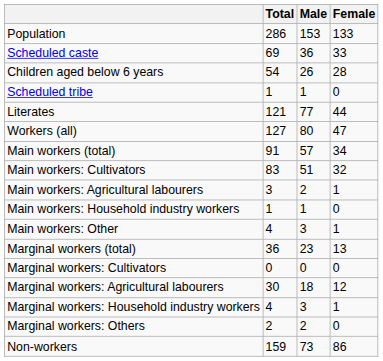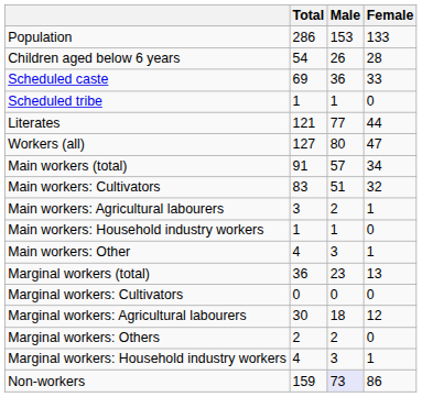 <table class="wikitable sortable">
 <tr>
 <th></th>
 <th>Total</th>
 <th>Male</th>
 <th>Female</th>
 </tr>
 <tr>
 <td>Population</td>
 <td>286</td>
 <td>153</td>
 <td>133</td>
 </tr>
 <tr>
+<td>Children aged below 6 years</td>
+<td>54</td>
+<td>26</td>
+<td>28</td>
+</tr>
+<tr>
 <td><a href='#'>Scheduled caste</a></td>
 <td>69</td>
 <td>36</td>
 <td>33</td>
-</tr>
-<tr>
-<td>Children aged below 6 years</td>
-<td>54</td>
-<td>26</td>
-<td>28</td>
 </tr>
 <tr>
 <td><a href='#'>Scheduled tribe</a></td>
 <td>1</td>
 <td>1</td>
 <td>0</td>
 </tr>
 <tr>
 <td>Literates</td>
 <td>121</td>
 <td>77</td>
 <td>44</td>
 </tr>
 <tr>
 <td>Workers (all)</td>
 <td>127</td>
 <td>80</td>
 <td>47</td>
 </tr>
 <tr>
 <td>Main workers (total)</td>
 <td>91</td>
 <td>57</td>
 <td>34</td>
 </tr>
 <tr>
 <td>Main workers: Cultivators</td>
 <td>83</td>
 <td>51</td>
 <td>32</td>
 </tr>
 <tr>
 <td>Main workers: Agricultural labourers</td>
 <td>3</td>
 <td>2</td>
 <td>1</td>
 </tr>
 <tr>
 <td>Main workers: Household industry workers</td>
 <td>1</td>
 <td>1</td>
 <td>0</td>
 </tr>
 <tr>
 <td>Main workers: Other</td>
 <td>4</td>
 <td>3</td>
 <td>1</td>
 </tr>
 <tr>
 <td>Marginal workers (total)</td>
 <td>36</td>
 <td>23</td>
 <td>13</td>
 </tr>
 <tr>
 <td>Marginal workers: Cultivators</td>
 <td>0</td>
 <td>0</td>
 <td>0</td>
 </tr>
 <tr>
 <td>Marginal workers: Agricultural labourers</td>
 <td>30</td>
 <td>18</td>
 <td>12</td>
 </tr>
 <tr>
+<td>Marginal workers: Others</td>
+<td>2</td>
+<td>2</td>
+<td>0</td>
+</tr>
+<tr>
 <td>Marginal workers: Household industry workers</td>
 <td>4</td>
 <td>3</td>
 <td>1</td>
 </tr>
 <tr>
-<td>Marginal workers: Others</td>
-<td>2</td>
-<td>2</td>
-<td>0</td>
-</tr>
-<tr>
 <td>Non-workers</td>
 <td>159</td>
-<td>73</td>
+<td style="background: lavender;">73</td>
 <td>86</td>
 </tr>
 </table>
